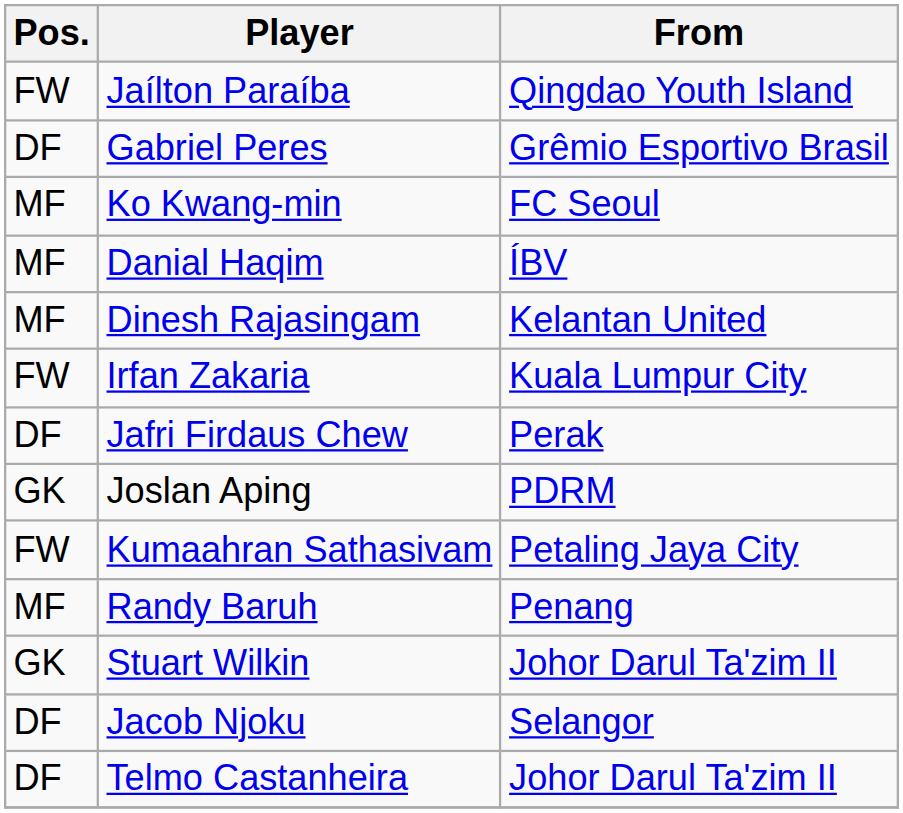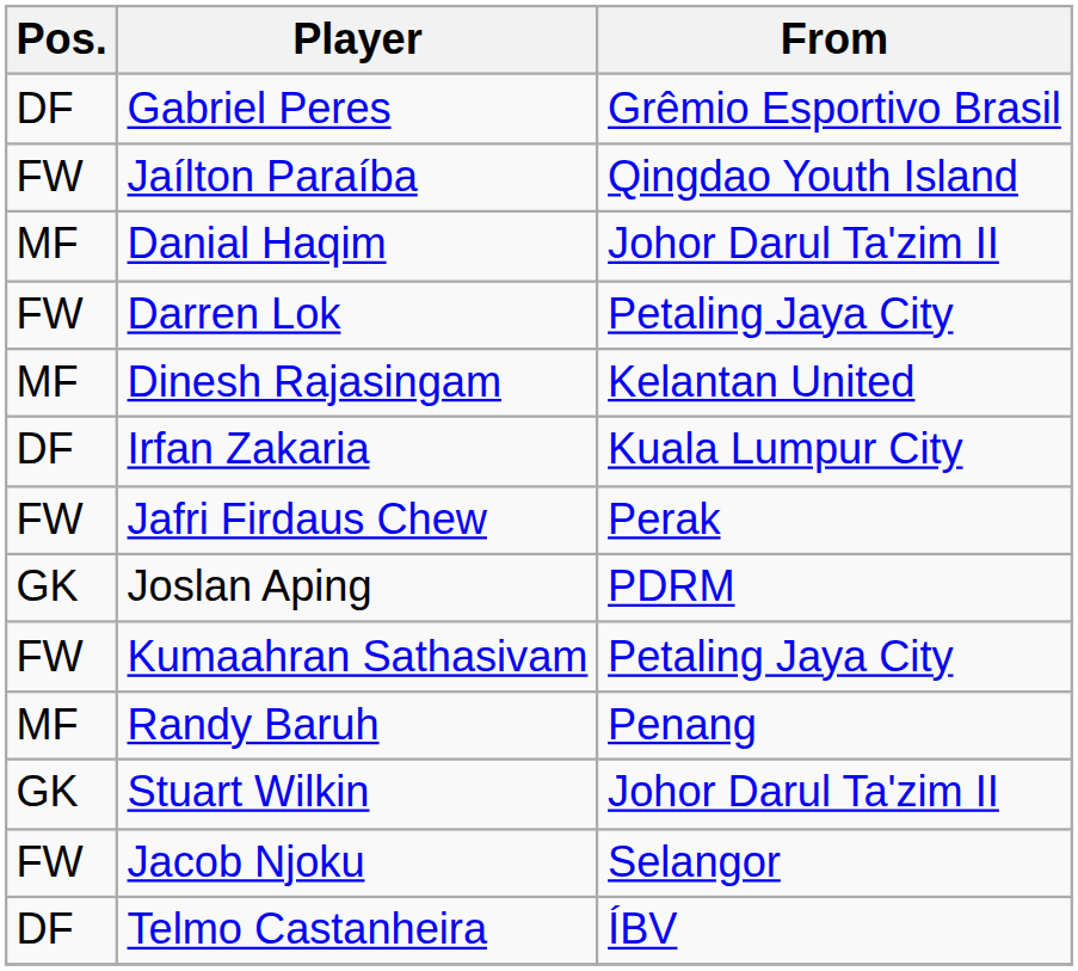 <table class="wikitable">
 <tr>
 <th>Pos.</th>
 <th>Player</th>
 <th>From</th>
 </tr>
 <tr>
+<td>DF</td>
+<td> <a href='#'>Gabriel Peres</a></td>
+<td> <a href='#'>Grêmio Esportivo Brasil</a></td>
+</tr>
+<tr>
 <td>FW</td>
 <td> <a href='#'>Jaílton Paraíba</a></td>
 <td> <a href='#'>Qingdao Youth Island</a></td>
 </tr>
 <tr>
-<td>DF</td>
-<td> <a href='#'>Gabriel Peres</a></td>
-<td> <a href='#'>Grêmio Esportivo Brasil</a></td>
+<td>MF</td>
+<td> <a href='#'>Danial Haqim</a></td>
+<td> <a href='#'>Johor Darul Ta'zim II</a></td>
 </tr>
 <tr>
-<td>MF</td>
-<td> <a href='#'>Ko Kwang-min</a></td>
-<td> <a href='#'>FC Seoul</a></td>
-</tr>
-<tr>
-<td>MF</td>
-<td> <a href='#'>Danial Haqim</a></td>
-<td> <a href='#'>ÍBV</a></td>
+<td>FW</td>
+<td> <a href='#'>Darren Lok</a></td>
+<td> <a href='#'>Petaling Jaya City</a></td>
 </tr>
 <tr>
 <td>MF</td>
 <td> <a href='#'>Dinesh Rajasingam</a></td>
 <td> <a href='#'>Kelantan United</a></td>
 </tr>
 <tr>
-<td>FW</td>
+<td>DF</td>
 <td> <a href='#'>Irfan Zakaria</a></td>
 <td> <a href='#'>Kuala Lumpur City</a></td>
 </tr>
 <tr>
-<td>DF</td>
+<td>FW</td>
 <td> <a href='#'>Jafri Firdaus Chew</a></td>
 <td> <a href='#'>Perak</a></td>
 </tr>
 <tr>
 <td>GK</td>
 <td> Joslan Aping</td>
 <td> <a href='#'>PDRM</a></td>
 </tr>
 <tr>
 <td>FW</td>
 <td> <a href='#'>Kumaahran Sathasivam</a></td>
 <td> <a href='#'>Petaling Jaya City</a></td>
 </tr>
 <tr>
 <td>MF</td>
 <td> <a href='#'>Randy Baruh</a></td>
 <td> <a href='#'>Penang</a></td>
 </tr>
 <tr>
 <td>GK</td>
 <td> <a href='#'>Stuart Wilkin</a></td>
 <td> <a href='#'>Johor Darul Ta'zim II</a></td>
 </tr>
 <tr>
-<td>DF</td>
+<td>FW</td>
 <td> <a href='#'>Jacob Njoku</a></td>
 <td> <a href='#'>Selangor</a></td>
 </tr>
 <tr>
 <td>DF</td>
 <td> <a href='#'>Telmo Castanheira</a></td>
-<td> <a href='#'>Johor Darul Ta'zim II</a></td>
+<td> <a href='#'>ÍBV</a></td>
 </tr>
 <tr>
 </tr>
 </table>
